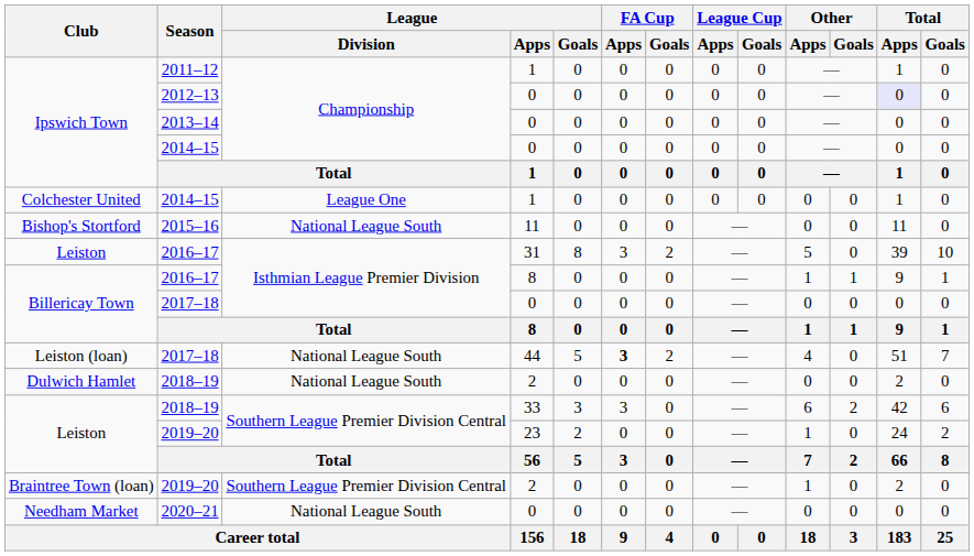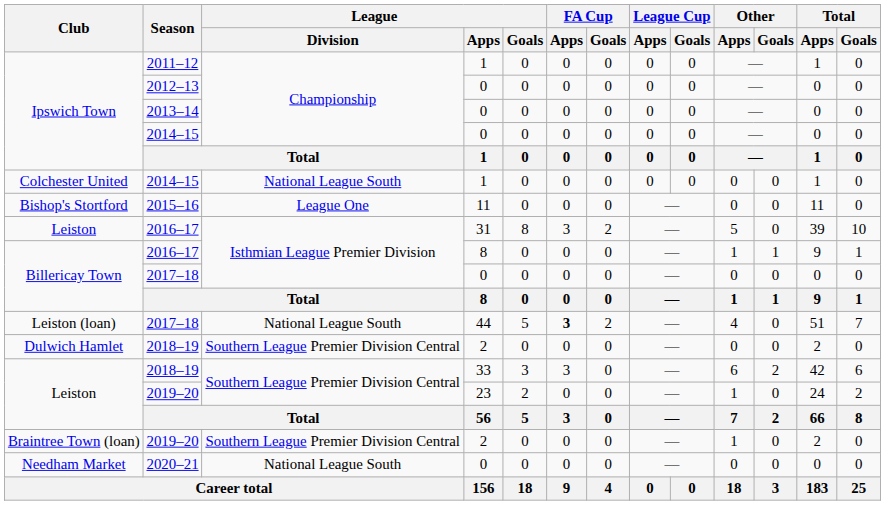 <table class="wikitable" style="text-align: center;">
 <tr>
 <th rowspan="2">Club</th>
 <th rowspan="2">Season</th>
 <th colspan="3">League</th>
 <th colspan="2"><a href='#'>FA Cup</a></th>
 <th colspan="2"><a href='#'>League Cup</a></th>
 <th colspan="2">Other</th>
 <th colspan="2">Total</th>
 </tr>
 <tr>
 <th>Division</th>
 <th>Apps</th>
 <th>Goals</th>
 <th>Apps</th>
 <th>Goals</th>
 <th>Apps</th>
 <th>Goals</th>
 <th>Apps</th>
 <th>Goals</th>
 <th>Apps</th>
 <th>Goals</th>
 </tr>
 <tr>
 <td rowspan="5" valign="center"><a href='#'>Ipswich Town</a></td>
 <td><a href='#'>2011–12</a></td>
 <td rowspan="4" valign="center"><a href='#'>Championship</a></td>
 <td>1</td>
 <td>0</td>
 <td>0</td>
 <td>0</td>
 <td>0</td>
 <td>0</td>
 <td colspan="2">—</td>
 <td>1</td>
 <td>0</td>
 </tr>
 <tr>
 <td><a href='#'>2012–13</a></td>
 <td>0</td>
 <td>0</td>
 <td>0</td>
 <td>0</td>
 <td>0</td>
 <td>0</td>
 <td colspan="2">—</td>
-<td style="background: lavender;">0</td>
+<td>0</td>
 <td>0</td>
 </tr>
 <tr>
 <td><a href='#'>2013–14</a></td>
 <td>0</td>
 <td>0</td>
 <td>0</td>
 <td>0</td>
 <td>0</td>
 <td>0</td>
 <td colspan="2">—</td>
 <td>0</td>
 <td>0</td>
 </tr>
 <tr>
 <td><a href='#'>2014–15</a></td>
 <td>0</td>
 <td>0</td>
 <td>0</td>
 <td>0</td>
 <td>0</td>
 <td>0</td>
 <td colspan="2">—</td>
 <td>0</td>
 <td>0</td>
 </tr>
 <tr>
 <th colspan="2">Total</th>
 <th>1</th>
 <th>0</th>
 <th>0</th>
 <th>0</th>
 <th>0</th>
 <th>0</th>
 <th colspan="2">—</th>
 <th>1</th>
 <th>0</th>
 </tr>
 <tr>
 <td rowspan="1" valign="center"><a href='#'>Colchester United</a></td>
 <td><a href='#'>2014–15</a></td>
-<td><a href='#'>League One</a></td>
+<td><a href='#'>National League South</a></td>
 <td>1</td>
 <td>0</td>
 <td>0</td>
 <td>0</td>
 <td>0</td>
 <td>0</td>
 <td>0</td>
 <td>0</td>
 <td>1</td>
 <td>0</td>
 </tr>
 <tr>
 <td rowspan="1" valign="center"><a href='#'>Bishop's Stortford</a></td>
 <td><a href='#'>2015–16</a></td>
-<td><a href='#'>National League South</a></td>
+<td><a href='#'>League One</a></td>
 <td>11</td>
 <td>0</td>
 <td>0</td>
 <td>0</td>
 <td colspan="2">—</td>
 <td>0</td>
 <td>0</td>
 <td>11</td>
 <td>0</td>
 </tr>
 <tr>
 <td rowspan="1" valign="center"><a href='#'>Leiston</a></td>
 <td><a href='#'>2016–17</a></td>
 <td rowspan="3" valign="center"><a href='#'>Isthmian League</a> Premier Division</td>
 <td>31</td>
 <td>8</td>
 <td>3</td>
 <td>2</td>
 <td colspan="2">—</td>
 <td>5</td>
 <td>0</td>
 <td>39</td>
 <td>10</td>
 </tr>
 <tr>
 <td rowspan="3" valign="center"><a href='#'>Billericay Town</a></td>
 <td><a href='#'>2016–17</a></td>
 <td>8</td>
 <td>0</td>
 <td>0</td>
 <td>0</td>
 <td colspan="2">—</td>
 <td>1</td>
 <td>1</td>
 <td>9</td>
 <td>1</td>
 </tr>
 <tr>
 <td><a href='#'>2017–18</a></td>
 <td>0</td>
 <td>0</td>
 <td>0</td>
 <td>0</td>
 <td colspan="2">—</td>
 <td>0</td>
 <td>0</td>
 <td>0</td>
 <td>0</td>
 </tr>
 <tr>
 <th colspan="2">Total</th>
 <th>8</th>
 <th>0</th>
 <th>0</th>
 <th>0</th>
 <th colspan="2">—</th>
 <th>1</th>
 <th>1</th>
 <th>9</th>
 <th>1</th>
 </tr>
 <tr>
 <td rowspan="1" valign="center">Leiston (loan)</td>
 <td><a href='#'>2017–18</a></td>
 <td>National League South</td>
 <td>44</td>
 <td>5</td>
 <td><strong>3</strong></td>
 <td>2</td>
 <td colspan="2">—</td>
 <td>4</td>
 <td>0</td>
 <td>51</td>
 <td>7</td>
 </tr>
 <tr>
 <td rowspan="1" valign="center"><a href='#'>Dulwich Hamlet</a></td>
 <td><a href='#'>2018–19</a></td>
-<td>National League South</td>
+<td><a href='#'>Southern League</a> Premier Division Central</td>
 <td>2</td>
 <td>0</td>
 <td>0</td>
 <td>0</td>
 <td colspan="2">—</td>
 <td>0</td>
 <td>0</td>
 <td>2</td>
 <td>0</td>
 </tr>
 <tr>
 <td rowspan="3" valign="center">Leiston</td>
 <td><a href='#'>2018–19</a></td>
 <td rowspan="2" valign="center"><a href='#'>Southern League</a> Premier Division Central</td>
 <td>33</td>
 <td>3</td>
 <td>3</td>
 <td>0</td>
 <td colspan="2">—</td>
 <td>6</td>
 <td>2</td>
 <td>42</td>
 <td>6</td>
 </tr>
 <tr>
 <td><a href='#'>2019–20</a></td>
 <td>23</td>
 <td>2</td>
 <td>0</td>
 <td>0</td>
 <td colspan="2">—</td>
 <td>1</td>
 <td>0</td>
 <td>24</td>
 <td>2</td>
 </tr>
 <tr>
 <th colspan="2">Total</th>
 <th>56</th>
 <th>5</th>
 <th>3</th>
 <th>0</th>
 <th colspan="2">—</th>
 <th>7</th>
 <th>2</th>
 <th>66</th>
 <th>8</th>
 </tr>
 <tr>
 <td rowspan="1" valign="center"><a href='#'>Braintree Town</a> (loan)</td>
 <td><a href='#'>2019–20</a></td>
 <td><a href='#'>Southern League</a> Premier Division Central</td>
 <td>2</td>
 <td>0</td>
 <td>0</td>
 <td>0</td>
 <td colspan="2">—</td>
 <td>1</td>
 <td>0</td>
 <td>2</td>
 <td>0</td>
 </tr>
 <tr>
 <td rowspan="1" valign="center"><a href='#'>Needham Market</a></td>
 <td><a href='#'>2020–21</a></td>
 <td>National League South</td>
 <td>0</td>
 <td>0</td>
 <td>0</td>
 <td>0</td>
 <td colspan="2">—</td>
 <td>0</td>
 <td>0</td>
 <td>0</td>
 <td>0</td>
 </tr>
 <tr>
 <th colspan="3">Career total</th>
 <th>156</th>
 <th>18</th>
 <th>9</th>
 <th>4</th>
 <th>0</th>
 <th>0</th>
 <th>18</th>
 <th>3</th>
 <th>183</th>
 <th>25</th>
 </tr>
 </table>
